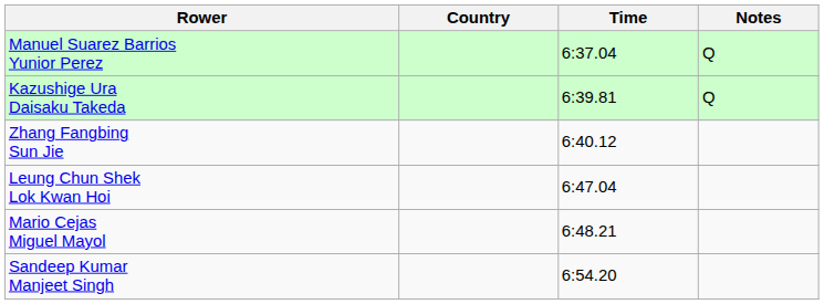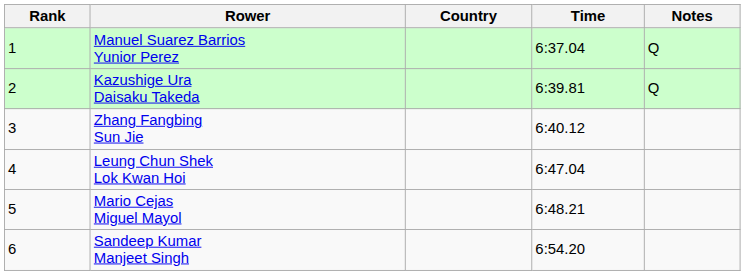 <table class="wikitable sortable" width=50%>
 <tr>
+<th>Rank</th>
 <th>Rower</th>
 <th>Country</th>
 <th>Time</th>
 <th>Notes</th>
 </tr>
 <tr bgcolor=ccffcc>
+<td>1</td>
 <td><a href='#'>Manuel Suarez Barrios</a><br><a href='#'>Yunior Perez</a></td>
 <td></td>
 <td>6:37.04</td>
 <td>Q</td>
 </tr>
 <tr bgcolor=ccffcc>
+<td>2</td>
 <td><a href='#'>Kazushige Ura</a><br><a href='#'>Daisaku Takeda</a></td>
 <td></td>
 <td>6:39.81</td>
 <td>Q</td>
 </tr>
 <tr>
+<td>3</td>
 <td><a href='#'>Zhang Fangbing</a><br><a href='#'>Sun Jie</a></td>
 <td></td>
 <td>6:40.12</td>
 <td></td>
 </tr>
 <tr>
+<td>4</td>
 <td><a href='#'>Leung Chun Shek</a><br><a href='#'>Lok Kwan Hoi</a></td>
 <td></td>
 <td>6:47.04</td>
 <td></td>
 </tr>
 <tr>
+<td>5</td>
 <td><a href='#'>Mario Cejas</a><br><a href='#'>Miguel Mayol</a></td>
 <td></td>
 <td>6:48.21</td>
 <td></td>
 </tr>
 <tr>
+<td>6</td>
 <td><a href='#'>Sandeep Kumar</a><br><a href='#'>Manjeet Singh</a></td>
 <td></td>
 <td>6:54.20</td>
 <td></td>
 </tr>
 </table>
